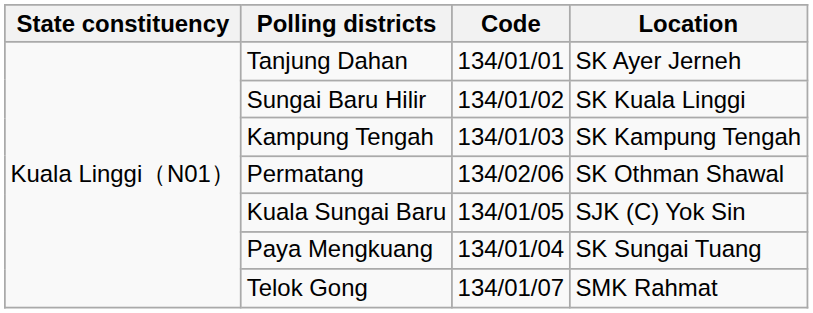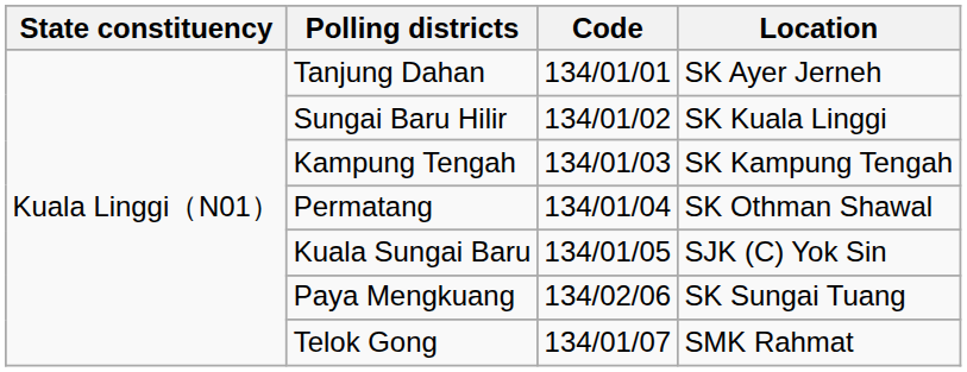 <table class="wikitable sortable mw-collapsible" style="white-space:nowrap;font-size:85%">
 <tr>
 <th>State constituency</th>
 <th>Polling districts</th>
 <th>Code</th>
 <th>Location</th>
 </tr>
 <tr>
 <td rowspan="7">Kuala Linggi（N01）</td>
 <td>Tanjung Dahan</td>
 <td>134/01/01</td>
 <td>SK Ayer Jerneh</td>
 </tr>
 <tr>
 <td>Sungai Baru Hilir</td>
 <td>134/01/02</td>
 <td>SK Kuala Linggi</td>
 </tr>
 <tr>
 <td>Kampung Tengah</td>
 <td>134/01/03</td>
 <td>SK Kampung Tengah</td>
 </tr>
 <tr>
 <td>Permatang</td>
-<td>134/02/06</td>
+<td>134/01/04</td>
 <td>SK Othman Shawal</td>
 </tr>
 <tr>
 <td>Kuala Sungai Baru</td>
 <td>134/01/05</td>
 <td>SJK (C) Yok Sin</td>
 </tr>
 <tr>
 <td>Paya Mengkuang</td>
-<td>134/01/04</td>
+<td>134/02/06</td>
 <td>SK Sungai Tuang</td>
 </tr>
 <tr>
 <td>Telok Gong</td>
 <td>134/01/07</td>
 <td>SMK Rahmat</td>
 </tr>
 </table>
